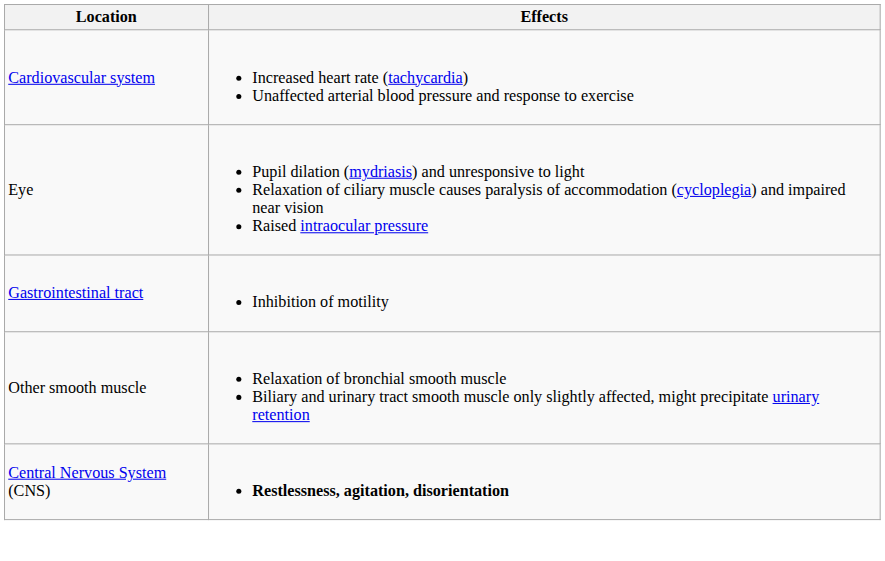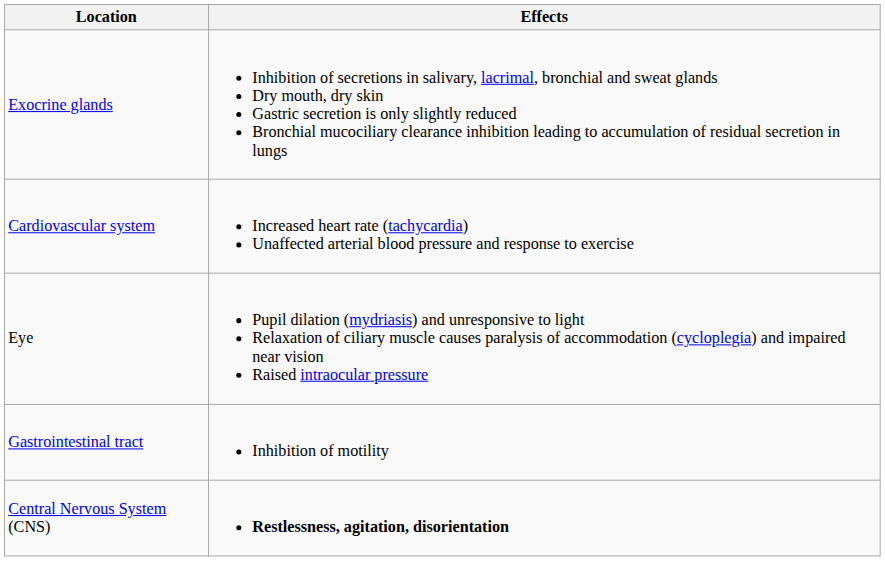 <table class="wikitable">
 <tr>
 <th>Location</th>
 <th>Effects</th>
+</tr>
+<tr>
+<td><a href='#'>Exocrine glands</a></td>
+<td><br><ul><li>Inhibition of secretions in salivary, <a href='#'>lacrimal</a>, bronchial and sweat glands</li><li>Dry mouth, dry skin</li><li>Gastric secretion is only slightly reduced</li><li>Bronchial mucociliary clearance inhibition leading to accumulation of residual secretion in lungs</li></ul></td>
 </tr>
 <tr>
 <td><a href='#'>Cardiovascular system</a></td>
 <td><br><ul><li>Increased heart rate (<a href='#'>tachycardia</a>)</li><li>Unaffected arterial blood pressure and response to exercise</li></ul></td>
 </tr>
 <tr>
 <td>Eye</td>
 <td><br><ul><li>Pupil dilation (<a href='#'>mydriasis</a>) and unresponsive to light</li><li>Relaxation of ciliary muscle causes paralysis of accommodation (<a href='#'>cycloplegia</a>) and impaired near vision</li><li>Raised <a href='#'>intraocular pressure</a></li></ul></td>
 </tr>
 <tr>
 <td><a href='#'>Gastrointestinal tract</a></td>
 <td><br><ul><li>Inhibition of motility</li></ul></td>
 </tr>
 <tr>
-<td>Other smooth muscle</td>
-<td><br><ul><li>Relaxation of bronchial smooth muscle</li><li>Biliary and urinary tract smooth muscle only slightly affected, might precipitate <a href='#'>urinary retention</a></li></ul></td>
-</tr>
-<tr>
 <td><a href='#'>Central Nervous System</a> (CNS)</td>
 <td><strong><br><ul><li>Restlessness, agitation, disorientation</li></ul></strong></td>
 </tr>
 </table>
